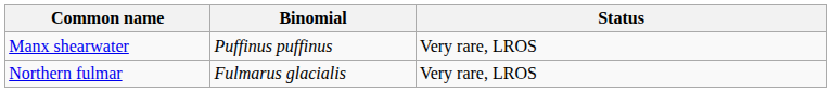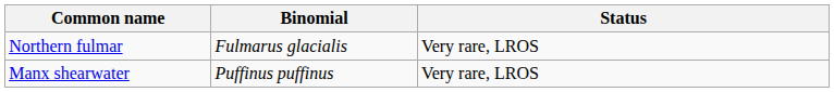 <table width=60% class="wikitable">
 <tr>
 <th width=25%>Common name</th>
 <th width=25%>Binomial</th>
 <th width=50%>Status</th>
 </tr>
 <tr>
+<td><a href='#'>Northern fulmar</a></td>
+<td><em>Fulmarus glacialis</em></td>
+<td>Very rare, LROS</td>
+</tr>
+<tr>
 <td><a href='#'>Manx shearwater</a></td>
 <td><em>Puffinus puffinus</em></td>
 <td>Very rare, LROS</td>
 </tr>
-<tr>
-<td><a href='#'>Northern fulmar</a></td>
-<td><em>Fulmarus glacialis</em></td>
-<td>Very rare, LROS</td>
-</tr>
 </table>
